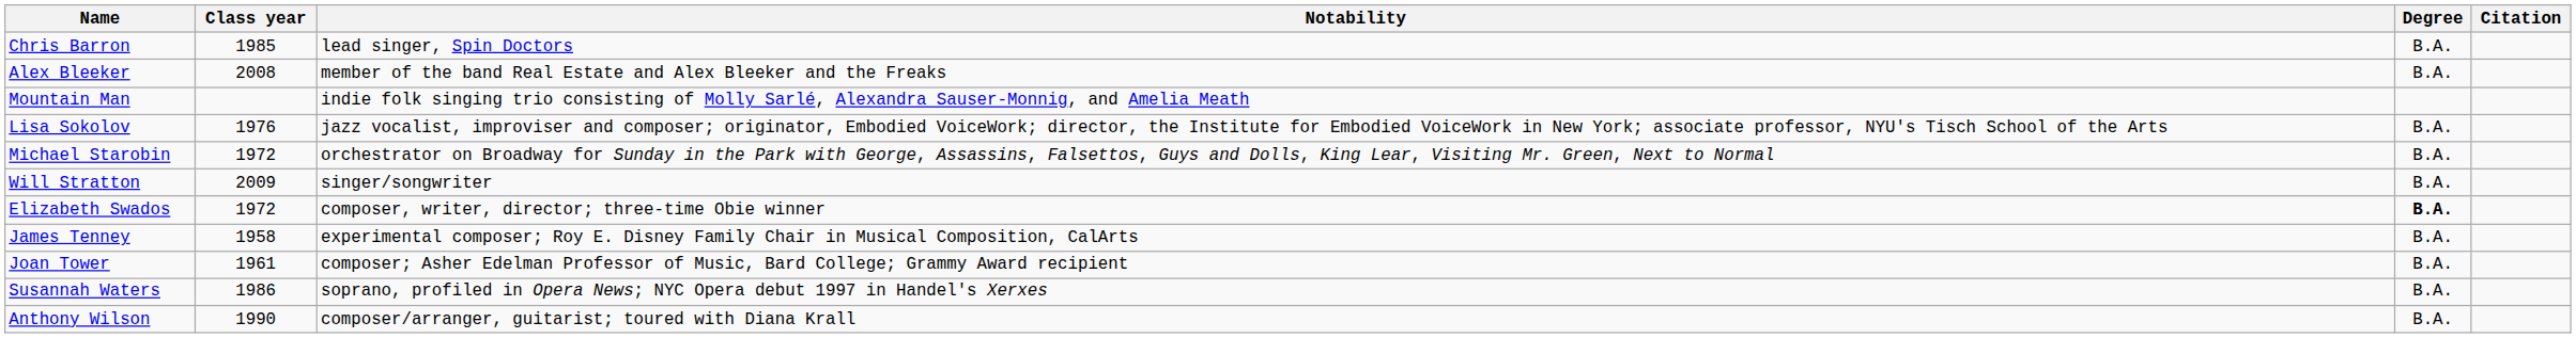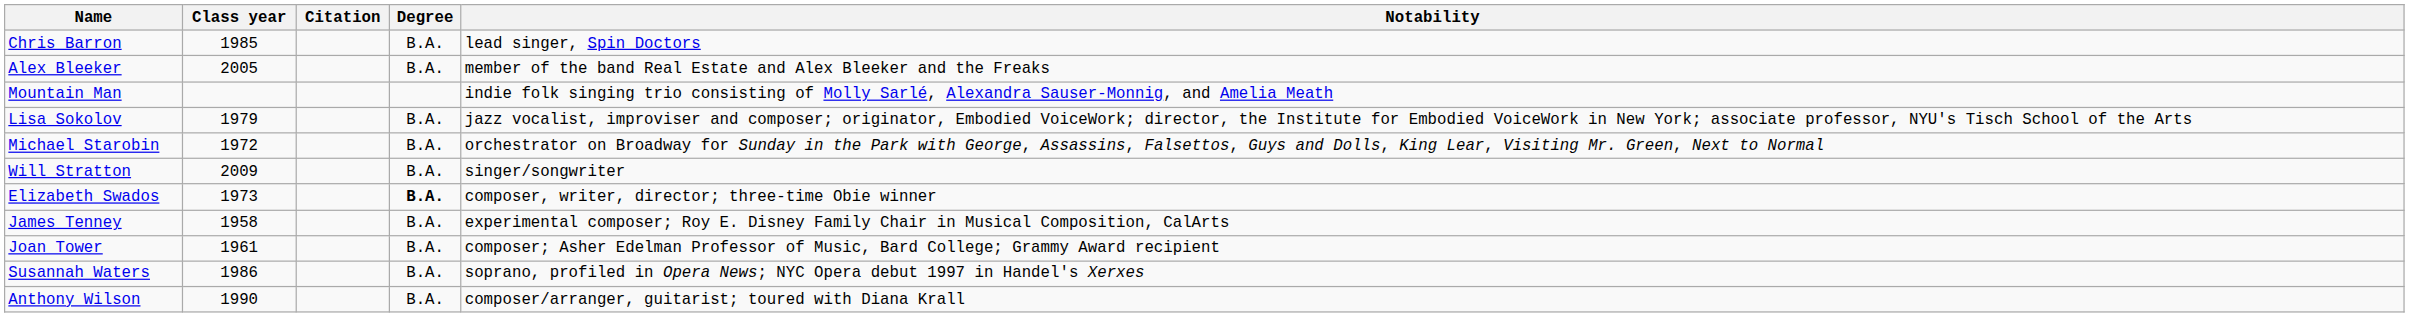 <table class="wikitable sortable" style="width:100%">
 <tr>
 <th>Name</th>
 <th>Class year</th>
+<th>Citation</th>
+<th>Degree</th>
 <th>Notability</th>
-<th>Degree</th>
-<th>Citation</th>
 </tr>
 <tr>
 <td><a href='#'>Chris Barron</a></td>
 <td style="text-align:center;">1985</td>
+<td></td>
+<td style="text-align:center;">B.A.</td>
 <td>lead singer, <a href='#'>Spin Doctors</a></td>
-<td style="text-align:center;">B.A.</td>
-<td></td>
 </tr>
 <tr>
 <td><a href='#'>Alex Bleeker</a></td>
-<td style="text-align:center;">2008</td>
+<td style="text-align:center;">2005</td>
+<td></td>
+<td style="text-align:center;">B.A.</td>
 <td>member of the band Real Estate and Alex Bleeker and the Freaks</td>
-<td style="text-align:center;">B.A.</td>
-<td></td>
 </tr>
 <tr>
 <td><a href='#'>Mountain Man</a></td>
 <td></td>
-<td>indie folk singing trio consisting of <a href='#'>Molly Sarlé</a>, <a href='#'>Alexandra Sauser-Monnig</a>, and <a href='#'>Amelia Meath</a></td>
 <td></td>
 <td></td>
+<td>indie folk singing trio consisting of <a href='#'>Molly Sarlé</a>, <a href='#'>Alexandra Sauser-Monnig</a>, and <a href='#'>Amelia Meath</a></td>
 </tr>
 <tr>
 <td><a href='#'>Lisa Sokolov</a></td>
-<td style="text-align:center;">1976</td>
+<td style="text-align:center;">1979</td>
+<td></td>
+<td style="text-align:center;">B.A.</td>
 <td>jazz vocalist, improviser and composer; originator, Embodied VoiceWork; director, the Institute for Embodied VoiceWork in New York; associate professor, NYU's Tisch School of the Arts</td>
-<td style="text-align:center;">B.A.</td>
-<td></td>
 </tr>
 <tr>
 <td><a href='#'>Michael Starobin</a></td>
 <td style="text-align:center;">1972</td>
+<td></td>
+<td style="text-align:center;">B.A.</td>
 <td>orchestrator on Broadway for <em>Sunday in the Park with George</em>, <em>Assassins</em>, <em>Falsettos</em>, <em>Guys and Dolls</em>, <em>King Lear</em>, <em>Visiting Mr. Green</em>, <em>Next to Normal</em></td>
-<td style="text-align:center;">B.A.</td>
-<td></td>
 </tr>
 <tr>
 <td><a href='#'>Will Stratton</a></td>
 <td style="text-align:center;">2009</td>
+<td></td>
+<td style="text-align:center;">B.A.</td>
 <td>singer/songwriter</td>
-<td style="text-align:center;">B.A.</td>
-<td></td>
 </tr>
 <tr>
 <td><a href='#'>Elizabeth Swados</a></td>
-<td style="text-align:center;">1972</td>
+<td style="text-align:center;">1973</td>
+<td></td>
+<td style="text-align:center;"><strong>B.A.</strong></td>
 <td>composer, writer, director; three-time Obie winner</td>
-<td style="text-align:center;"><strong>B.A.</strong></td>
-<td></td>
 </tr>
 <tr>
 <td><a href='#'>James Tenney</a></td>
 <td style="text-align:center;">1958</td>
+<td></td>
+<td style="text-align:center;">B.A.</td>
 <td>experimental composer; Roy E. Disney Family Chair in Musical Composition, CalArts</td>
-<td style="text-align:center;">B.A.</td>
-<td></td>
 </tr>
 <tr>
 <td><a href='#'>Joan Tower</a></td>
 <td style="text-align:center;">1961</td>
+<td></td>
+<td style="text-align:center;">B.A.</td>
 <td>composer; Asher Edelman Professor of Music, Bard College; Grammy Award recipient</td>
-<td style="text-align:center;">B.A.</td>
-<td></td>
 </tr>
 <tr>
 <td><a href='#'>Susannah Waters</a></td>
 <td style="text-align:center;">1986</td>
+<td></td>
+<td style="text-align:center;">B.A.</td>
 <td>soprano, profiled in <em>Opera News</em>; NYC Opera debut 1997 in Handel's <em>Xerxes</em></td>
-<td style="text-align:center;">B.A.</td>
-<td></td>
 </tr>
 <tr>
 <td><a href='#'>Anthony Wilson</a></td>
 <td style="text-align:center;">1990</td>
+<td></td>
+<td style="text-align:center;">B.A.</td>
 <td>composer/arranger, guitarist; toured with Diana Krall</td>
-<td style="text-align:center;">B.A.</td>
-<td></td>
 </tr>
 </table>
